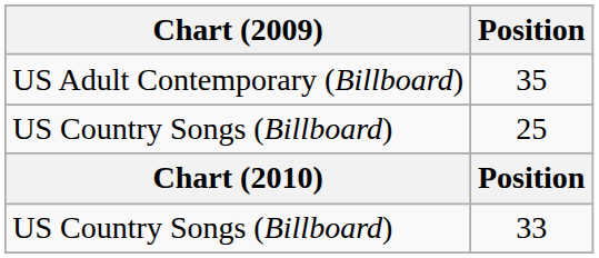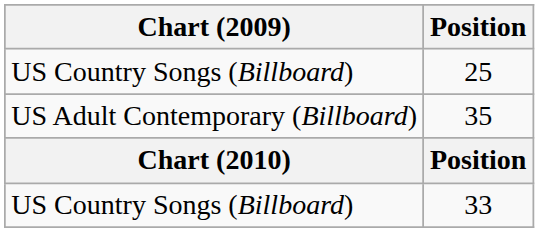 <table class="wikitable sortable">
 <tr>
 <th scope="col">Chart (2009)</th>
 <th scope="col">Position</th>
 </tr>
 <tr>
+<td>US Country Songs (<em>Billboard</em>)</td>
+<td align="center">25</td>
+</tr>
+<tr>
 <td>US Adult Contemporary (<em>Billboard</em>)</td>
 <td align="center">35</td>
-</tr>
-<tr>
-<td>US Country Songs (<em>Billboard</em>)</td>
-<td align="center">25</td>
 </tr>
 <tr>
 <th scope="col">Chart (2010)</th>
 <th scope="col">Position</th>
 </tr>
 <tr>
 <td>US Country Songs (<em>Billboard</em>)</td>
 <td align="center">33</td>
 </tr>
 </table>
